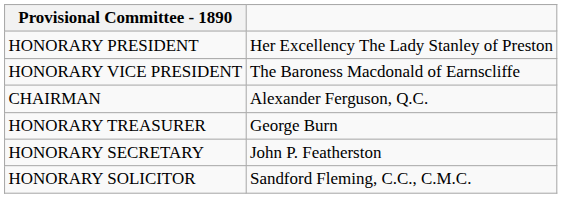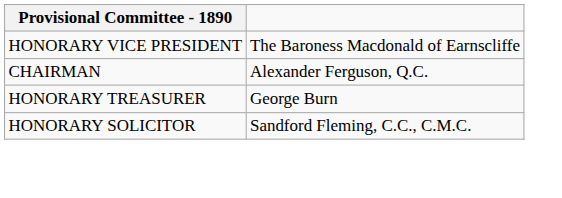 <table class="wikitable">
 <tr>
 <th>Provisional Committee - 1890</th>
 <td></td>
-</tr>
-<tr>
-<td>HONORARY PRESIDENT</td>
-<td>Her Excellency The Lady Stanley of Preston</td>
 </tr>
 <tr>
 <td>HONORARY VICE PRESIDENT</td>
 <td>The Baroness Macdonald of Earnscliffe</td>
 </tr>
 <tr>
 <td>CHAIRMAN</td>
 <td>Alexander Ferguson, Q.C.</td>
 </tr>
 <tr>
 <td>HONORARY TREASURER</td>
 <td>George Burn</td>
 </tr>
 <tr>
-<td>HONORARY SECRETARY</td>
-<td>John P. Featherston</td>
-</tr>
-<tr>
 <td>HONORARY SOLICITOR</td>
 <td>Sandford Fleming, C.C., C.M.C.</td>
 </tr>
 </table>
